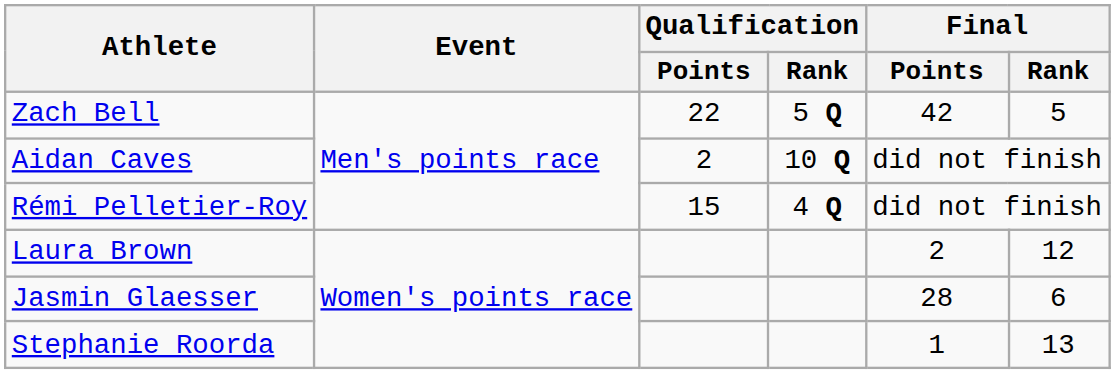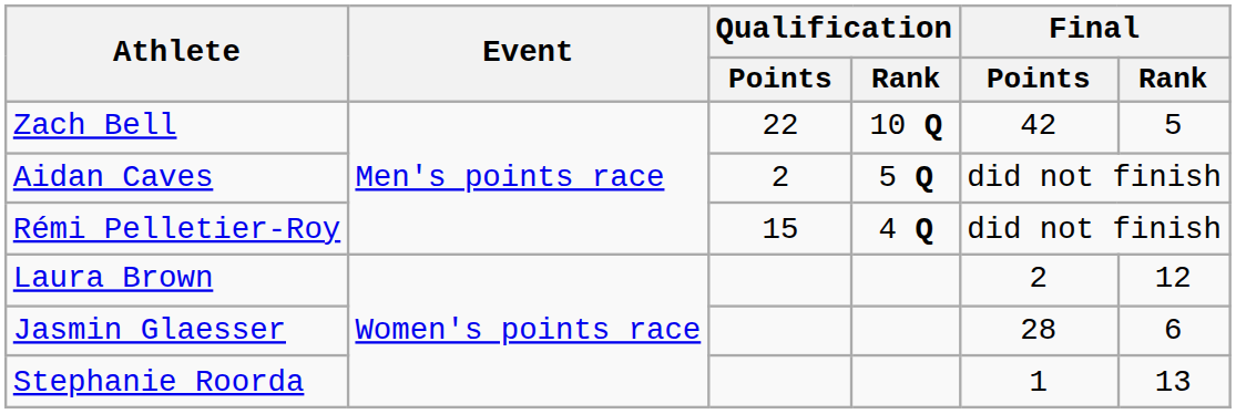 <table class="wikitable" style="font-size:90%">
 <tr>
 <th rowspan=2>Athlete</th>
 <th rowspan=2>Event</th>
 <th colspan=2>Qualification</th>
 <th colspan=2>Final</th>
 </tr>
 <tr style="font-size:95%">
 <th>Points</th>
 <th>Rank</th>
 <th>Points</th>
 <th>Rank</th>
 </tr>
 <tr align=center>
 <td align=left><a href='#'>Zach Bell</a></td>
 <td align=left rowspan="3"><a href='#'>Men's points race</a></td>
 <td>22</td>
-<td>5 <strong>Q</strong></td>
+<td>10 <strong>Q</strong></td>
 <td>42</td>
 <td>5</td>
 </tr>
 <tr align=center>
 <td align=left><a href='#'>Aidan Caves</a></td>
 <td>2</td>
-<td>10 <strong>Q</strong></td>
+<td>5 <strong>Q</strong></td>
 <td colspan="2">did not finish</td>
 </tr>
 <tr align=center>
 <td align=left><a href='#'>Rémi Pelletier-Roy</a></td>
 <td>15</td>
 <td>4 <strong>Q</strong></td>
 <td colspan="2">did not finish</td>
 </tr>
 <tr align=center>
 <td align=left><a href='#'>Laura Brown</a></td>
 <td align=left rowspan="3"><a href='#'>Women's points race</a></td>
 <td></td>
 <td></td>
 <td>2</td>
 <td>12</td>
 </tr>
 <tr align=center>
 <td align=left><a href='#'>Jasmin Glaesser</a></td>
 <td></td>
 <td></td>
 <td>28</td>
 <td>6</td>
 </tr>
 <tr align=center>
 <td align=left><a href='#'>Stephanie Roorda</a></td>
 <td></td>
 <td></td>
 <td>1</td>
 <td>13</td>
 </tr>
 </table>
